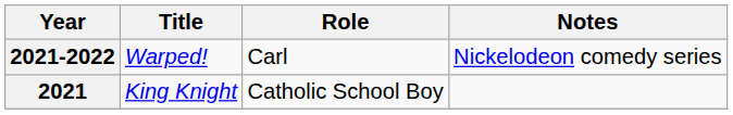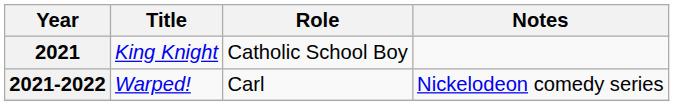 <table class="wikitable sortable plainrowheaders">
 <tr>
 <th scope="col">Year</th>
 <th scope="col">Title</th>
 <th scope="col">Role</th>
 <th scope="col" class="unsortable">Notes</th>
 </tr>
 <tr>
+<th scope="row" align="center">2021</th>
+<td><em><a href='#'>King Knight</a></em></td>
+<td>Catholic School Boy</td>
+<td></td>
+</tr>
+<tr>
 <th scope="row" align="center">2021-2022</th>
 <td><em><a href='#'>Warped!</a></em></td>
 <td>Carl</td>
 <td><a href='#'>Nickelodeon</a> comedy series</td>
 </tr>
 <tr>
-<th scope="row" align="center">2021</th>
-<td><em><a href='#'>King Knight</a></em></td>
-<td>Catholic School Boy</td>
-<td></td>
-</tr>
-<tr>
 </tr>
 </table>
